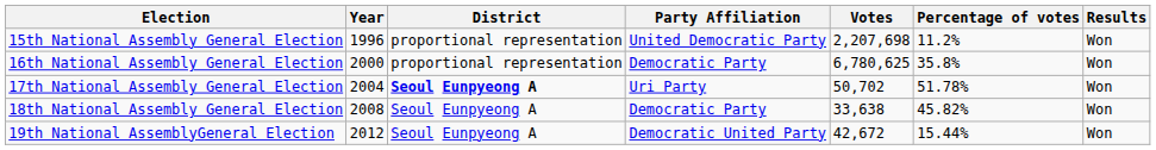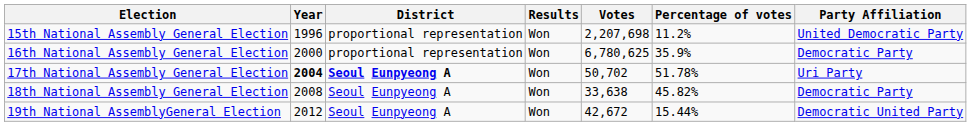 <table class="wikitable">
 <tr>
 <th>Election</th>
 <th>Year</th>
 <th>District</th>
-<th>Party Affiliation</th>
+<th>Results</th>
 <th>Votes</th>
 <th>Percentage of votes</th>
-<th>Results</th>
+<th>Party Affiliation</th>
 </tr>
 <tr>
 <td><a href='#'>15th National Assembly General Election</a></td>
 <td>1996</td>
 <td>proportional representation</td>
-<td><a href='#'>United Democratic Party</a></td>
+<td>Won</td>
 <td>2,207,698</td>
 <td>11.2%</td>
-<td>Won</td>
+<td><a href='#'>United Democratic Party</a></td>
 </tr>
 <tr>
 <td><a href='#'>16th National Assembly General Election</a></td>
 <td>2000</td>
 <td>proportional representation</td>
+<td>Won</td>
+<td>6,780,625</td>
+<td>35.9%</td>
 <td><a href='#'>Democratic Party</a></td>
-<td>6,780,625</td>
-<td>35.8%</td>
-<td>Won</td>
 </tr>
 <tr>
 <td><a href='#'>17th National Assembly General Election</a></td>
-<td>2004</td>
+<td><strong>2004</strong></td>
 <td><strong><a href='#'>Seoul</a> <a href='#'>Eunpyeong</a> A</strong></td>
-<td><a href='#'>Uri Party</a></td>
+<td>Won</td>
 <td>50,702</td>
 <td>51.78%</td>
-<td>Won</td>
+<td><a href='#'>Uri Party</a></td>
 </tr>
 <tr>
 <td><a href='#'>18th National Assembly General Election</a></td>
 <td>2008</td>
 <td><a href='#'>Seoul</a> <a href='#'>Eunpyeong</a> A</td>
-<td><a href='#'>Democratic Party</a></td>
+<td>Won</td>
 <td>33,638</td>
 <td>45.82%</td>
-<td>Won</td>
+<td><a href='#'>Democratic Party</a></td>
 </tr>
 <tr>
 <td><a href='#'>19th National AssemblyGeneral Election</a></td>
 <td>2012</td>
 <td><a href='#'>Seoul</a> <a href='#'>Eunpyeong</a> A</td>
-<td><a href='#'>Democratic United Party</a></td>
+<td>Won</td>
 <td>42,672</td>
 <td>15.44%</td>
-<td>Won</td>
+<td><a href='#'>Democratic United Party</a></td>
 </tr>
 </table>
